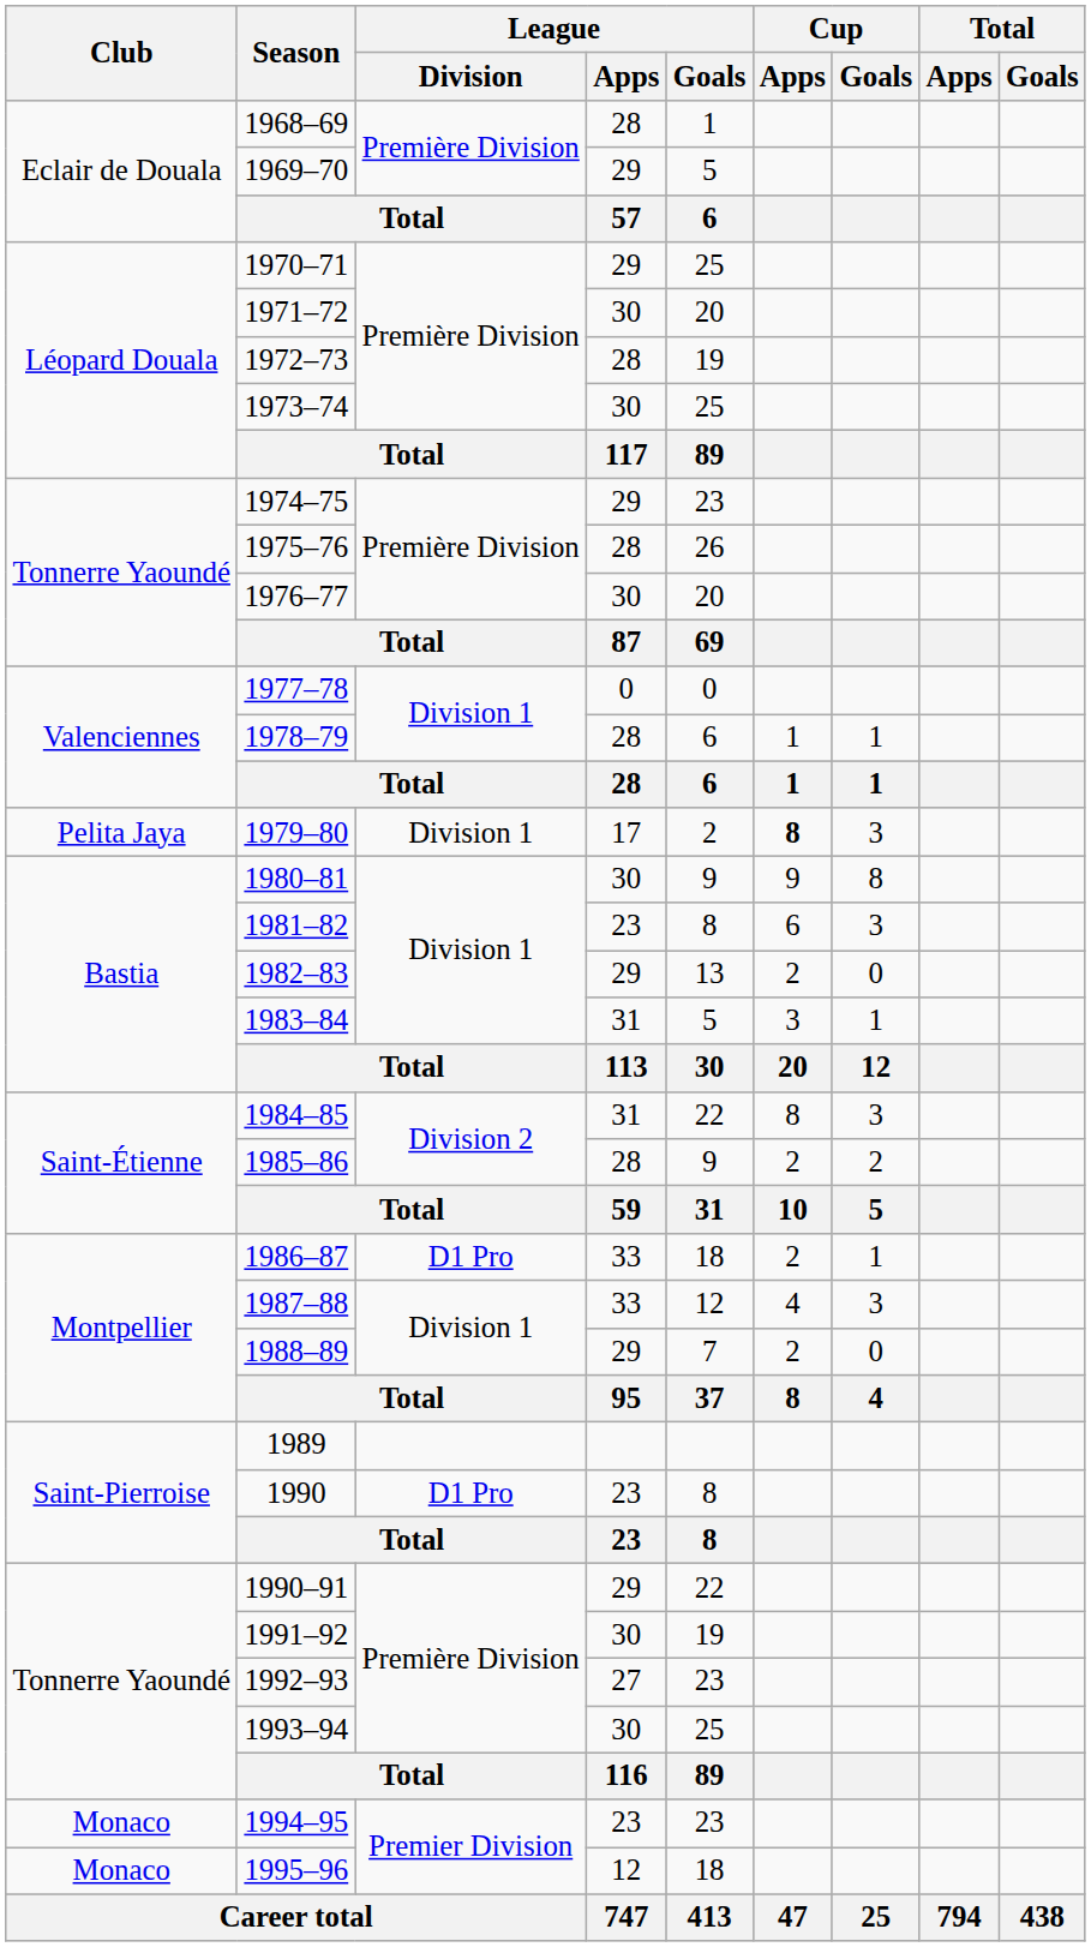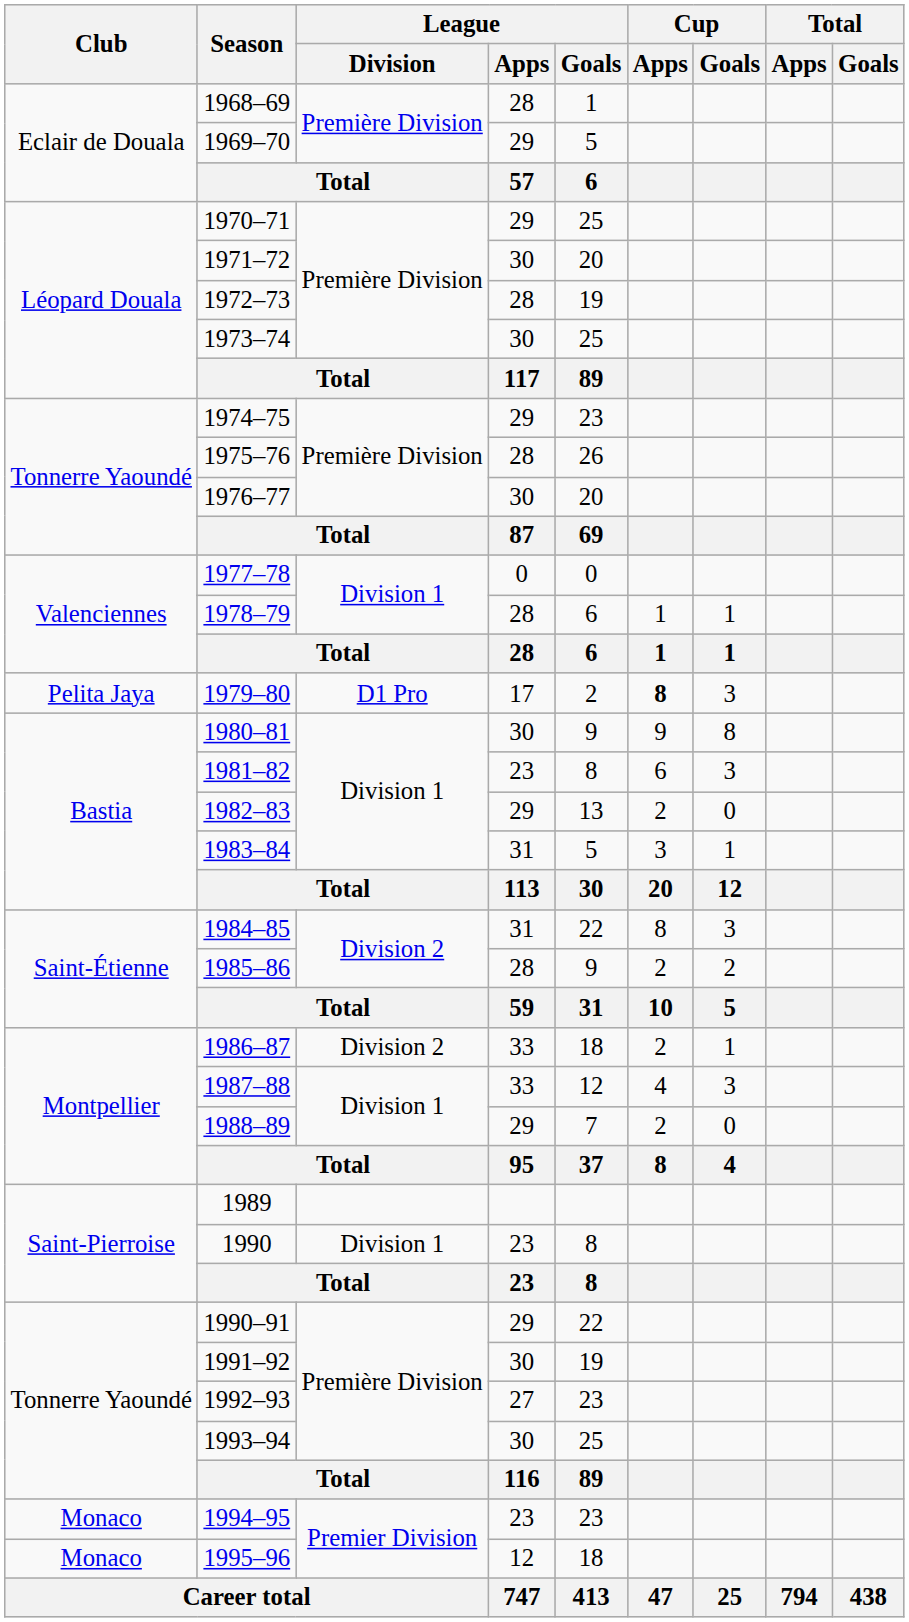 <table class="wikitable" style="text-align:center">
 <tr>
 <th rowspan="2">Club</th>
 <th rowspan="2">Season</th>
 <th colspan="3">League</th>
 <th colspan="2">Cup</th>
 <th colspan="2">Total</th>
 </tr>
 <tr>
 <th>Division</th>
 <th>Apps</th>
 <th>Goals</th>
 <th>Apps</th>
 <th>Goals</th>
 <th>Apps</th>
 <th>Goals</th>
 </tr>
 <tr>
 <td rowspan="3">Eclair de Douala</td>
 <td>1968–69</td>
 <td rowspan="2"><a href='#'>Première Division</a></td>
 <td>28</td>
 <td>1</td>
 <td></td>
 <td></td>
 <td></td>
 <td></td>
 </tr>
 <tr>
 <td>1969–70</td>
 <td>29</td>
 <td>5</td>
 <td></td>
 <td></td>
 <td></td>
 <td></td>
 </tr>
 <tr>
 <th colspan="2">Total</th>
 <th>57</th>
 <th>6</th>
 <th></th>
 <th></th>
 <th></th>
 <th></th>
 </tr>
 <tr>
 <td rowspan="5"><a href='#'>Léopard Douala</a></td>
 <td>1970–71</td>
 <td rowspan="4">Première Division</td>
 <td>29</td>
 <td>25</td>
 <td></td>
 <td></td>
 <td></td>
 <td></td>
 </tr>
 <tr>
 <td>1971–72</td>
 <td>30</td>
 <td>20</td>
 <td></td>
 <td></td>
 <td></td>
 <td></td>
 </tr>
 <tr>
 <td>1972–73</td>
 <td>28</td>
 <td>19</td>
 <td></td>
 <td></td>
 <td></td>
 <td></td>
 </tr>
 <tr>
 <td>1973–74</td>
 <td>30</td>
 <td>25</td>
 <td></td>
 <td></td>
 <td></td>
 <td></td>
 </tr>
 <tr>
 <th colspan="2">Total</th>
 <th>117</th>
 <th>89</th>
 <th></th>
 <th></th>
 <th></th>
 <th></th>
 </tr>
 <tr>
 <td rowspan="4"><a href='#'>Tonnerre Yaoundé</a></td>
 <td>1974–75</td>
 <td rowspan="3">Première Division</td>
 <td>29</td>
 <td>23</td>
 <td></td>
 <td></td>
 <td></td>
 <td></td>
 </tr>
 <tr>
 <td>1975–76</td>
 <td>28</td>
 <td>26</td>
 <td></td>
 <td></td>
 <td></td>
 <td></td>
 </tr>
 <tr>
 <td>1976–77</td>
 <td>30</td>
 <td>20</td>
 <td></td>
 <td></td>
 <td></td>
 <td></td>
 </tr>
 <tr>
 <th colspan="2">Total</th>
 <th>87</th>
 <th>69</th>
 <th></th>
 <th></th>
 <th></th>
 <th></th>
 </tr>
 <tr>
 <td rowspan="3"><a href='#'>Valenciennes</a></td>
 <td><a href='#'>1977–78</a></td>
 <td rowspan="2"><a href='#'>Division 1</a></td>
 <td>0</td>
 <td>0</td>
 <td></td>
 <td></td>
 <td></td>
 <td></td>
 </tr>
 <tr>
 <td><a href='#'>1978–79</a></td>
 <td>28</td>
 <td>6</td>
 <td>1</td>
 <td>1</td>
 <td></td>
 <td></td>
 </tr>
 <tr>
 <th colspan="2">Total</th>
 <th>28</th>
 <th>6</th>
 <th>1</th>
 <th>1</th>
 <th></th>
 <th></th>
 </tr>
 <tr>
 <td><a href='#'>Pelita Jaya</a></td>
 <td><a href='#'>1979–80</a></td>
-<td>Division 1</td>
+<td><a href='#'>D1 Pro</a></td>
 <td>17</td>
 <td>2</td>
 <td><strong>8</strong></td>
 <td>3</td>
 <td></td>
 <td></td>
 </tr>
 <tr>
 <td rowspan="5"><a href='#'>Bastia</a></td>
 <td><a href='#'>1980–81</a></td>
 <td rowspan="4">Division 1</td>
 <td>30</td>
 <td>9</td>
 <td>9</td>
 <td>8</td>
 <td></td>
 <td></td>
 </tr>
 <tr>
 <td><a href='#'>1981–82</a></td>
 <td>23</td>
 <td>8</td>
 <td>6</td>
 <td>3</td>
 <td></td>
 <td></td>
 </tr>
 <tr>
 <td><a href='#'>1982–83</a></td>
 <td>29</td>
 <td>13</td>
 <td>2</td>
 <td>0</td>
 <td></td>
 <td></td>
 </tr>
 <tr>
 <td><a href='#'>1983–84</a></td>
 <td>31</td>
 <td>5</td>
 <td>3</td>
 <td>1</td>
 <td></td>
 <td></td>
 </tr>
 <tr>
 <th colspan="2">Total</th>
 <th>113</th>
 <th>30</th>
 <th>20</th>
 <th>12</th>
 <th></th>
 <th></th>
 </tr>
 <tr>
 <td rowspan="3"><a href='#'>Saint-Étienne</a></td>
 <td><a href='#'>1984–85</a></td>
 <td rowspan="2"><a href='#'>Division 2</a></td>
 <td>31</td>
 <td>22</td>
 <td>8</td>
 <td>3</td>
 <td></td>
 <td></td>
 </tr>
 <tr>
 <td><a href='#'>1985–86</a></td>
 <td>28</td>
 <td>9</td>
 <td>2</td>
 <td>2</td>
 <td></td>
 <td></td>
 </tr>
 <tr>
 <th colspan="2">Total</th>
 <th>59</th>
 <th>31</th>
 <th>10</th>
 <th>5</th>
 <th></th>
 <th></th>
 </tr>
 <tr>
 <td rowspan="4"><a href='#'>Montpellier</a></td>
 <td><a href='#'>1986–87</a></td>
-<td><a href='#'>D1 Pro</a></td>
+<td>Division 2</td>
 <td>33</td>
 <td>18</td>
 <td>2</td>
 <td>1</td>
 <td></td>
 <td></td>
 </tr>
 <tr>
 <td><a href='#'>1987–88</a></td>
 <td rowspan="2">Division 1</td>
 <td>33</td>
 <td>12</td>
 <td>4</td>
 <td>3</td>
 <td></td>
 <td></td>
 </tr>
 <tr>
 <td><a href='#'>1988–89</a></td>
 <td>29</td>
 <td>7</td>
 <td>2</td>
 <td>0</td>
 <td></td>
 <td></td>
 </tr>
 <tr>
 <th colspan="2">Total</th>
 <th>95</th>
 <th>37</th>
 <th>8</th>
 <th>4</th>
 <th></th>
 <th></th>
 </tr>
 <tr>
 <td rowspan="3"><a href='#'>Saint-Pierroise</a></td>
 <td>1989</td>
 <td></td>
 <td></td>
 <td></td>
 <td></td>
 <td></td>
 <td></td>
 <td></td>
 </tr>
 <tr>
 <td>1990</td>
-<td><a href='#'>D1 Pro</a></td>
+<td>Division 1</td>
 <td>23</td>
 <td>8</td>
 <td></td>
 <td></td>
 <td></td>
 <td></td>
 </tr>
 <tr>
 <th colspan="2">Total</th>
 <th>23</th>
 <th>8</th>
 <th></th>
 <th></th>
 <th></th>
 <th></th>
 </tr>
 <tr>
 <td rowspan="5">Tonnerre Yaoundé</td>
 <td>1990–91</td>
 <td rowspan="4">Première Division</td>
 <td>29</td>
 <td>22</td>
 <td></td>
 <td></td>
 <td></td>
 <td></td>
 </tr>
 <tr>
 <td>1991–92</td>
 <td>30</td>
 <td>19</td>
 <td></td>
 <td></td>
 <td></td>
 <td></td>
 </tr>
 <tr>
 <td>1992–93</td>
 <td>27</td>
 <td>23</td>
 <td></td>
 <td></td>
 <td></td>
 <td></td>
 </tr>
 <tr>
 <td>1993–94</td>
 <td>30</td>
 <td>25</td>
 <td></td>
 <td></td>
 <td></td>
 <td></td>
 </tr>
 <tr>
 <th colspan="2">Total</th>
 <th>116</th>
 <th>89</th>
 <th></th>
 <th></th>
 <th></th>
 <th></th>
 </tr>
 <tr>
 <td><a href='#'>Monaco</a></td>
 <td><a href='#'>1994–95</a></td>
 <td rowspan="2"><a href='#'>Premier Division</a></td>
 <td>23</td>
 <td>23</td>
 <td></td>
 <td></td>
 <td></td>
 <td></td>
 </tr>
 <tr>
 <td><a href='#'>Monaco</a></td>
 <td><a href='#'>1995–96</a></td>
 <td>12</td>
 <td>18</td>
 <td></td>
 <td></td>
 <td></td>
 <td></td>
 </tr>
 <tr>
 <th colspan="3">Career total</th>
 <th>747</th>
 <th>413</th>
 <th>47</th>
 <th>25</th>
 <th>794</th>
 <th>438</th>
 </tr>
 </table>
